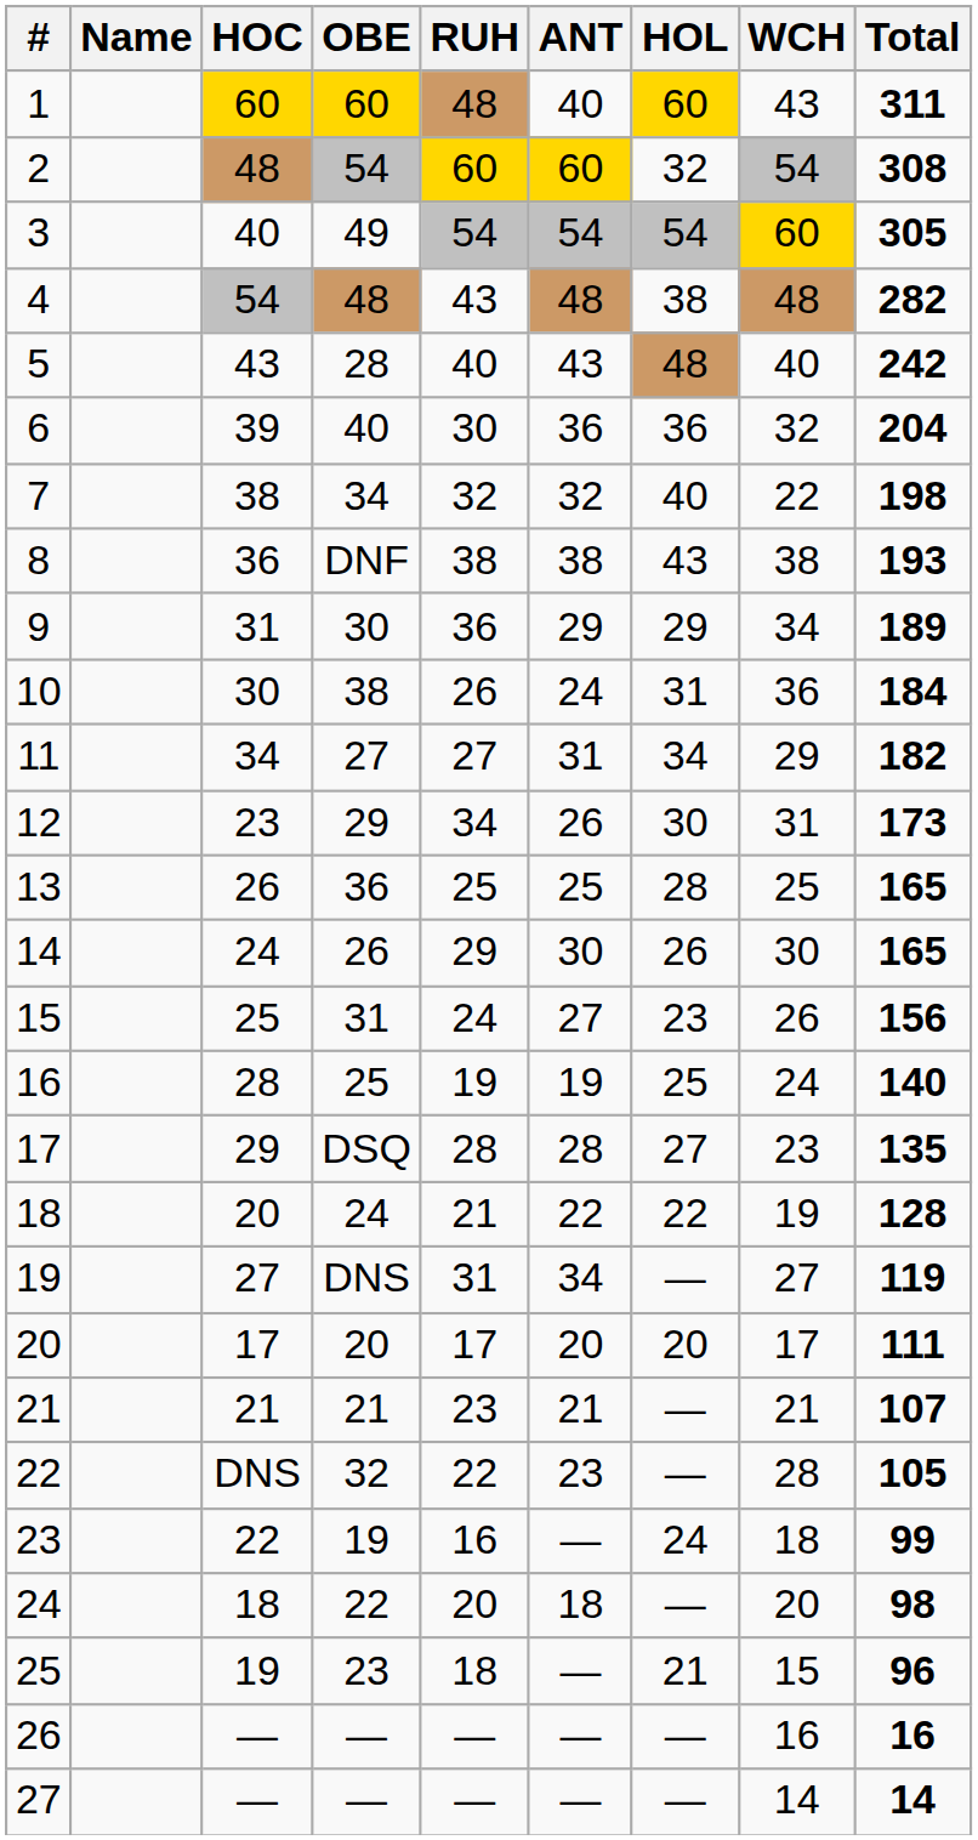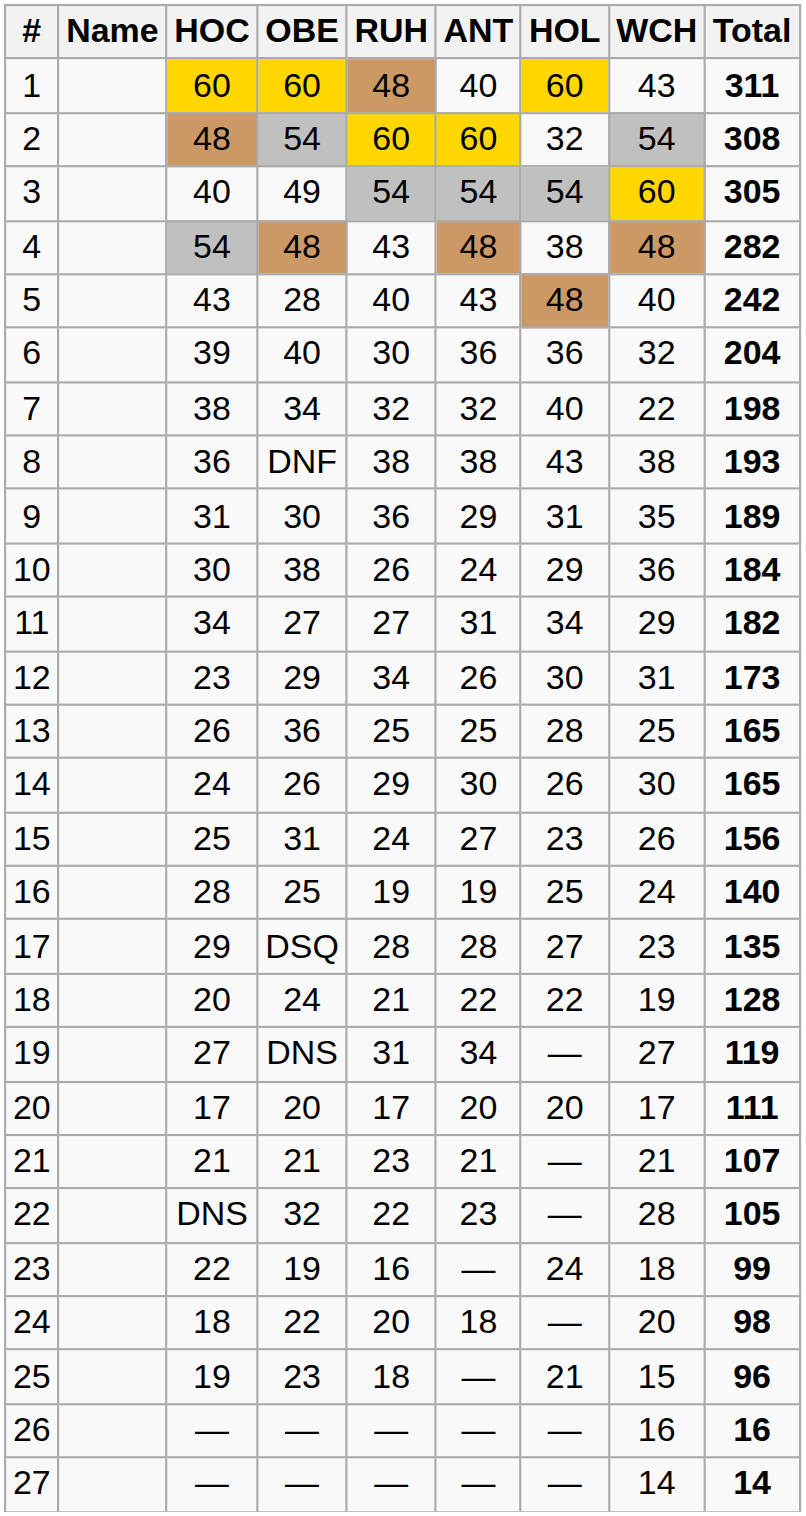 <table class="wikitable sortable" style="text-align:center;">
 <tr>
 <th>#</th>
 <th>Name</th>
 <th>HOC</th>
 <th>OBE</th>
 <th>RUH</th>
 <th>ANT</th>
 <th>HOL</th>
 <th>WCH</th>
 <th>Total</th>
 </tr>
 <tr>
 <td>1</td>
 <td align="left"></td>
 <td bgcolor="gold">60</td>
 <td bgcolor="gold">60</td>
 <td bgcolor="CC9966">48</td>
 <td>40</td>
 <td bgcolor="gold">60</td>
 <td>43</td>
 <td><strong>311</strong></td>
 </tr>
 <tr>
 <td>2</td>
 <td align="left"></td>
 <td bgcolor="CC9966">48</td>
 <td bgcolor="silver">54</td>
 <td bgcolor="gold">60</td>
 <td bgcolor="gold">60</td>
 <td>32</td>
 <td bgcolor="silver">54</td>
 <td><strong>308</strong></td>
 </tr>
 <tr>
 <td>3</td>
 <td align="left"></td>
 <td>40</td>
 <td>49</td>
 <td bgcolor="silver">54</td>
 <td bgcolor="silver">54</td>
 <td bgcolor="silver">54</td>
 <td bgcolor="gold">60</td>
 <td><strong>305</strong></td>
 </tr>
 <tr>
 <td>4</td>
 <td align="left"></td>
 <td bgcolor="silver">54</td>
 <td bgcolor="CC9966">48</td>
 <td>43</td>
 <td bgcolor="CC9966">48</td>
 <td>38</td>
 <td bgcolor="CC9966">48</td>
 <td><strong>282</strong></td>
 </tr>
 <tr>
 <td>5</td>
 <td align="left"></td>
 <td>43</td>
 <td>28</td>
 <td>40</td>
 <td>43</td>
 <td bgcolor="CC9966">48</td>
 <td>40</td>
 <td><strong>242</strong></td>
 </tr>
 <tr>
 <td>6</td>
 <td align="left"></td>
 <td>39</td>
 <td>40</td>
 <td>30</td>
 <td>36</td>
 <td>36</td>
 <td>32</td>
 <td><strong>204</strong></td>
 </tr>
 <tr>
 <td>7</td>
 <td align="left"></td>
 <td>38</td>
 <td>34</td>
 <td>32</td>
 <td>32</td>
 <td>40</td>
 <td>22</td>
 <td><strong>198</strong></td>
 </tr>
 <tr>
 <td>8</td>
 <td align="left"></td>
 <td>36</td>
 <td>DNF</td>
 <td>38</td>
 <td>38</td>
 <td>43</td>
 <td>38</td>
 <td><strong>193</strong></td>
 </tr>
 <tr>
 <td>9</td>
 <td align="left"></td>
 <td>31</td>
 <td>30</td>
 <td>36</td>
 <td>29</td>
-<td>29</td>
-<td>34</td>
+<td>31</td>
+<td>35</td>
 <td><strong>189</strong></td>
 </tr>
 <tr>
 <td>10</td>
 <td align="left"></td>
 <td>30</td>
 <td>38</td>
 <td>26</td>
 <td>24</td>
-<td>31</td>
+<td>29</td>
 <td>36</td>
 <td><strong>184</strong></td>
 </tr>
 <tr>
 <td>11</td>
 <td align="left"></td>
 <td>34</td>
 <td>27</td>
 <td>27</td>
 <td>31</td>
 <td>34</td>
 <td>29</td>
 <td><strong>182</strong></td>
 </tr>
 <tr>
 <td>12</td>
 <td align="left"></td>
 <td>23</td>
 <td>29</td>
 <td>34</td>
 <td>26</td>
 <td>30</td>
 <td>31</td>
 <td><strong>173</strong></td>
 </tr>
 <tr>
 <td>13</td>
 <td align="left"></td>
 <td>26</td>
 <td>36</td>
 <td>25</td>
 <td>25</td>
 <td>28</td>
 <td>25</td>
 <td><strong>165</strong></td>
 </tr>
 <tr>
 <td>14</td>
 <td align="left"></td>
 <td>24</td>
 <td>26</td>
 <td>29</td>
 <td>30</td>
 <td>26</td>
 <td>30</td>
 <td><strong>165</strong></td>
 </tr>
 <tr>
 <td>15</td>
 <td align="left"></td>
 <td>25</td>
 <td>31</td>
 <td>24</td>
 <td>27</td>
 <td>23</td>
 <td>26</td>
 <td><strong>156</strong></td>
 </tr>
 <tr>
 <td>16</td>
 <td align="left"></td>
 <td>28</td>
 <td>25</td>
 <td>19</td>
 <td>19</td>
 <td>25</td>
 <td>24</td>
 <td><strong>140</strong></td>
 </tr>
 <tr>
 <td>17</td>
 <td align="left"></td>
 <td>29</td>
 <td>DSQ</td>
 <td>28</td>
 <td>28</td>
 <td>27</td>
 <td>23</td>
 <td><strong>135</strong></td>
 </tr>
 <tr>
 <td>18</td>
 <td align="left"></td>
 <td>20</td>
 <td>24</td>
 <td>21</td>
 <td>22</td>
 <td>22</td>
 <td>19</td>
 <td><strong>128</strong></td>
 </tr>
 <tr>
 <td>19</td>
 <td align="left"></td>
 <td>27</td>
 <td>DNS</td>
 <td>31</td>
 <td>34</td>
 <td>—</td>
 <td>27</td>
 <td><strong>119</strong></td>
 </tr>
 <tr>
 <td>20</td>
 <td align="left"></td>
 <td>17</td>
 <td>20</td>
 <td>17</td>
 <td>20</td>
 <td>20</td>
 <td>17</td>
 <td><strong>111</strong></td>
 </tr>
 <tr>
 <td>21</td>
 <td align="left"></td>
 <td>21</td>
 <td>21</td>
 <td>23</td>
 <td>21</td>
 <td>—</td>
 <td>21</td>
 <td><strong>107</strong></td>
 </tr>
 <tr>
 <td>22</td>
 <td align="left"></td>
 <td>DNS</td>
 <td>32</td>
 <td>22</td>
 <td>23</td>
 <td>—</td>
 <td>28</td>
 <td><strong>105</strong></td>
 </tr>
 <tr>
 <td>23</td>
 <td align="left"></td>
 <td>22</td>
 <td>19</td>
 <td>16</td>
 <td>—</td>
 <td>24</td>
 <td>18</td>
 <td><strong>99</strong></td>
 </tr>
 <tr>
 <td>24</td>
 <td align="left"></td>
 <td>18</td>
 <td>22</td>
 <td>20</td>
 <td>18</td>
 <td>—</td>
 <td>20</td>
 <td><strong>98</strong></td>
 </tr>
 <tr>
 <td>25</td>
 <td align="left"></td>
 <td>19</td>
 <td>23</td>
 <td>18</td>
 <td>—</td>
 <td>21</td>
 <td>15</td>
 <td><strong>96</strong></td>
 </tr>
 <tr>
 <td>26</td>
 <td align="left"></td>
 <td>—</td>
 <td>—</td>
 <td>—</td>
 <td>—</td>
 <td>—</td>
 <td>16</td>
 <td><strong>16</strong></td>
 </tr>
 <tr>
 <td>27</td>
 <td align="left"></td>
 <td>—</td>
 <td>—</td>
 <td>—</td>
 <td>—</td>
 <td>—</td>
 <td>14</td>
 <td><strong>14</strong></td>
 </tr>
 </table>
